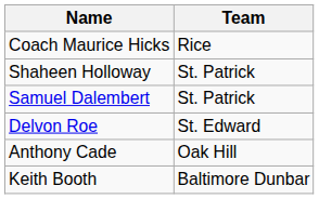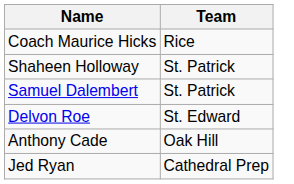 <table class="wikitable">
 <tr>
 <th>Name</th>
 <th>Team</th>
 </tr>
 <tr>
 <td>Coach Maurice Hicks</td>
 <td>Rice</td>
 </tr>
 <tr>
 <td>Shaheen Holloway</td>
 <td>St. Patrick</td>
 </tr>
 <tr>
 <td><a href='#'>Samuel Dalembert</a></td>
 <td>St. Patrick</td>
 </tr>
 <tr>
 <td><a href='#'>Delvon Roe</a></td>
 <td>St. Edward</td>
 </tr>
 <tr>
 <td>Anthony Cade</td>
 <td>Oak Hill</td>
 </tr>
 <tr>
-<td>Keith Booth</td>
-<td>Baltimore Dunbar</td>
+<td>Jed Ryan</td>
+<td>Cathedral Prep</td>
 </tr>
 </table>
